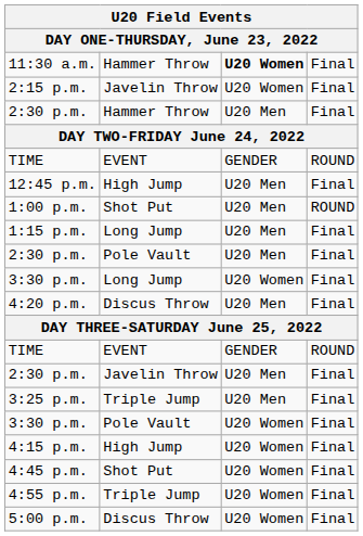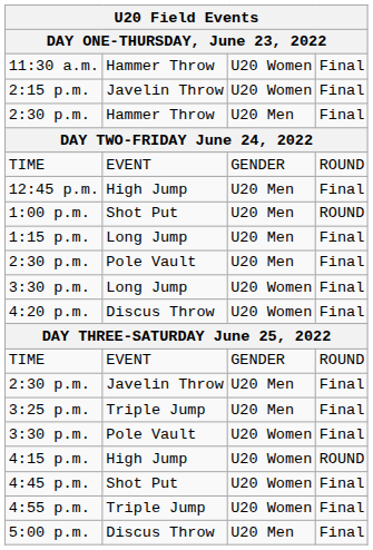 <table class="wikitable sortable">
 <tr>
 <th colspan="6">U20 Field Events</th>
 </tr>
 <tr>
 <th colspan="6">DAY ONE-THURSDAY, June 23, 2022</th>
 </tr>
 <tr>
 <td>11:30 a.m.</td>
 <td>Hammer Throw</td>
-<td><strong>U20 Women</strong></td>
+<td>U20 Women</td>
 <td>Final</td>
 </tr>
 <tr>
 <td>2:15 p.m.</td>
 <td>Javelin Throw</td>
 <td>U20 Women</td>
 <td>Final</td>
 </tr>
 <tr>
 <td>2:30 p.m.</td>
 <td>Hammer Throw</td>
 <td>U20 Men</td>
 <td>Final</td>
 </tr>
 <tr>
 <th colspan="6">DAY TWO-FRIDAY June 24, 2022</th>
 </tr>
 <tr>
 <td>TIME</td>
 <td>EVENT</td>
 <td>GENDER</td>
 <td>ROUND</td>
 </tr>
 <tr>
 <td>12:45 p.m.</td>
 <td>High Jump</td>
 <td>U20 Men</td>
 <td>Final</td>
 </tr>
 <tr>
 <td>1:00 p.m.</td>
 <td>Shot Put</td>
 <td>U20 Men</td>
 <td>ROUND</td>
 </tr>
 <tr>
 <td>1:15 p.m.</td>
 <td>Long Jump</td>
 <td>U20 Men</td>
 <td>Final</td>
 </tr>
 <tr>
 <td>2:30 p.m.</td>
 <td>Pole Vault</td>
 <td>U20 Men</td>
 <td>Final</td>
 </tr>
 <tr>
 <td>3:30 p.m.</td>
 <td>Long Jump</td>
 <td>U20 Women</td>
 <td>Final</td>
 </tr>
 <tr>
 <td>4:20 p.m.</td>
 <td>Discus Throw</td>
-<td>U20 Men</td>
+<td>U20 Women</td>
 <td>Final</td>
 </tr>
 <tr>
 <th colspan="6">DAY THREE-SATURDAY June 25, 2022</th>
 </tr>
 <tr>
 <td>TIME</td>
 <td>EVENT</td>
 <td>GENDER</td>
 <td>ROUND</td>
 </tr>
 <tr>
 <td>2:30 p.m.</td>
 <td>Javelin Throw</td>
 <td>U20 Men</td>
 <td>Final</td>
 </tr>
 <tr>
 <td>3:25 p.m.</td>
 <td>Triple Jump</td>
 <td>U20 Men</td>
 <td>Final</td>
 </tr>
 <tr>
 <td>3:30 p.m.</td>
 <td>Pole Vault</td>
 <td>U20 Women</td>
 <td>Final</td>
 </tr>
 <tr>
 <td>4:15 p.m.</td>
 <td>High Jump</td>
 <td>U20 Women</td>
-<td>Final</td>
+<td>ROUND</td>
 </tr>
 <tr>
 <td>4:45 p.m.</td>
 <td>Shot Put</td>
 <td>U20 Women</td>
 <td>Final</td>
 </tr>
 <tr>
 <td>4:55 p.m.</td>
 <td>Triple Jump</td>
 <td>U20 Women</td>
 <td>Final</td>
 </tr>
 <tr>
 <td>5:00 p.m.</td>
 <td>Discus Throw</td>
-<td>U20 Women</td>
+<td>U20 Men</td>
 <td>Final</td>
 </tr>
 </table>
